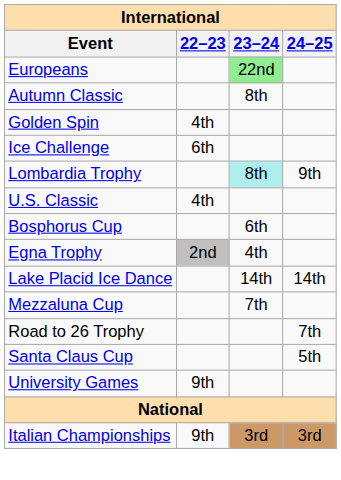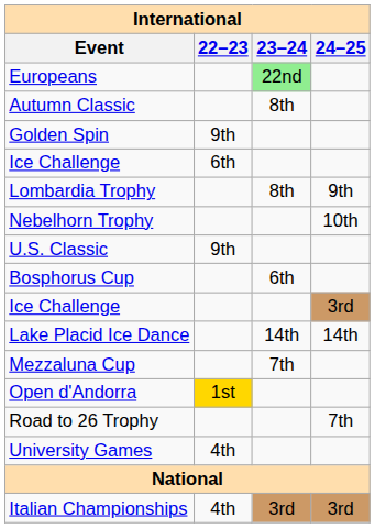 <table class="wikitable" style="text-align:center">
 <tr>
 <th style="background-color: #ffdead; " colspan=4 align=center>International</th>
 </tr>
 <tr>
 <th>Event</th>
 <th><a href='#'>22–23</a></th>
 <th><a href='#'>23–24</a></th>
 <th><a href='#'>24–25</a></th>
 </tr>
 <tr>
 <td align=left><a href='#'>Europeans</a></td>
 <td></td>
 <td style="background: lightgreen;">22nd</td>
 <td></td>
 </tr>
 <tr>
 <td align=left> <a href='#'>Autumn Classic</a></td>
 <td></td>
 <td>8th</td>
 <td></td>
 </tr>
 <tr>
 <td align=left> <a href='#'>Golden Spin</a></td>
-<td>4th</td>
+<td>9th</td>
 <td></td>
 <td></td>
 </tr>
 <tr>
 <td align=left> <a href='#'>Ice Challenge</a></td>
 <td>6th</td>
 <td></td>
 <td></td>
 </tr>
 <tr>
 <td align=left> <a href='#'>Lombardia Trophy</a></td>
 <td></td>
-<td style="background: paleturquoise;">8th</td>
+<td>8th</td>
 <td>9th</td>
 </tr>
 <tr>
+<td align=left> <a href='#'>Nebelhorn Trophy</a></td>
+<td></td>
+<td></td>
+<td>10th</td>
+</tr>
+<tr>
 <td align=left> <a href='#'>U.S. Classic</a></td>
-<td>4th</td>
+<td>9th</td>
 <td></td>
 <td></td>
 </tr>
 <tr>
 <td align=left><a href='#'>Bosphorus Cup</a></td>
 <td></td>
 <td>6th</td>
 <td></td>
 </tr>
 <tr>
-<td align=left><a href='#'>Egna Trophy</a></td>
-<td bgcolor=silver>2nd</td>
-<td>4th</td>
+<td align=left><a href='#'>Ice Challenge</a></td>
 <td></td>
+<td></td>
+<td bgcolor=cc9966>3rd</td>
 </tr>
 <tr>
 <td align="left"><a href='#'>Lake Placid Ice Dance</a></td>
 <td></td>
 <td>14th</td>
 <td>14th</td>
 </tr>
 <tr>
 <td align=left><a href='#'>Mezzaluna Cup</a></td>
 <td></td>
 <td>7th</td>
 <td></td>
 </tr>
 <tr>
+<td align=left><a href='#'>Open d'Andorra</a></td>
+<td bgcolor=gold>1st</td>
+<td></td>
+<td></td>
+</tr>
+<tr>
 <td align=left>Road to 26 Trophy</td>
 <td></td>
 <td></td>
 <td>7th</td>
 </tr>
 <tr>
-<td align=left><a href='#'>Santa Claus Cup</a></td>
-<td></td>
-<td></td>
-<td>5th</td>
-</tr>
-<tr>
 <td align=left><a href='#'>University Games</a></td>
-<td>9th</td>
+<td>4th</td>
 <td></td>
 <td></td>
 </tr>
 <tr>
 <th style="background-color: #ffdead; " colspan=4 align=center>National</th>
 </tr>
 <tr>
 <td align=left><a href='#'>Italian Championships</a></td>
-<td>9th</td>
+<td>4th</td>
 <td bgcolor=cc9966>3rd</td>
 <td bgcolor="cc9966">3rd</td>
 </tr>
 </table>
